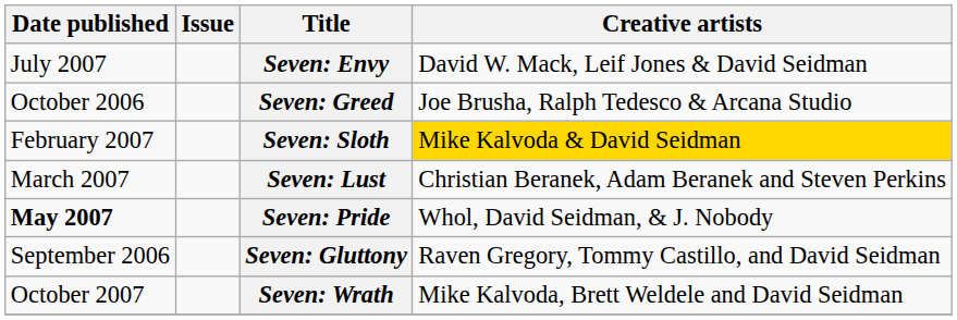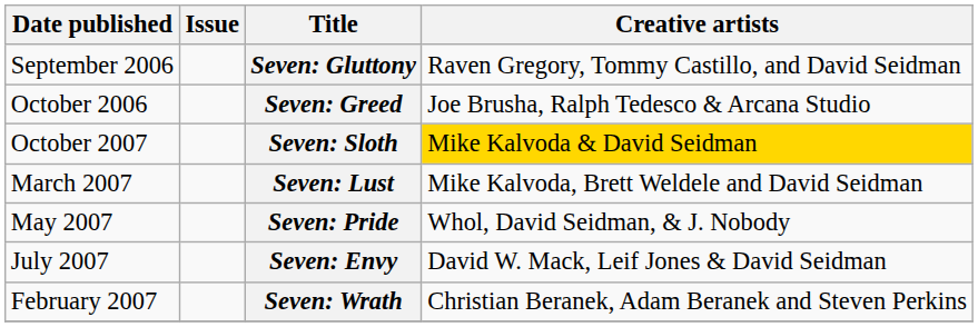 <table class="wikitable plainheaders">
 <tr>
 <th scope="col">Date published</th>
 <th scope="col">Issue</th>
 <th scope="col">Title</th>
 <th scope="col">Creative artists</th>
 </tr>
 <tr>
-<td>July 2007</td>
+<td>September 2006</td>
 <td></td>
-<th scope="row"><em>Seven: Envy</em></th>
-<td>David W. Mack, Leif Jones & David Seidman</td>
+<th scope="row"><em>Seven: Gluttony</em></th>
+<td>Raven Gregory, Tommy Castillo, and David Seidman</td>
 </tr>
 <tr>
 <td>October 2006</td>
 <td></td>
 <th scope="row"><em>Seven: Greed</em></th>
 <td>Joe Brusha, Ralph Tedesco & Arcana Studio</td>
 </tr>
 <tr>
-<td>February 2007</td>
+<td>October 2007</td>
 <td></td>
 <th scope="row"><em>Seven: Sloth</em></th>
 <td style="background: gold;">Mike Kalvoda & David Seidman</td>
 </tr>
 <tr>
 <td>March 2007</td>
 <td></td>
 <th scope="row"><em>Seven: Lust</em></th>
-<td>Christian Beranek, Adam Beranek and Steven Perkins</td>
+<td>Mike Kalvoda, Brett Weldele and David Seidman</td>
 </tr>
 <tr>
-<td><strong>May 2007</strong></td>
+<td>May 2007</td>
 <td></td>
 <th scope="row"><em>Seven: Pride</em></th>
 <td>Whol, David Seidman, & J. Nobody</td>
 </tr>
 <tr>
-<td>September 2006</td>
+<td>July 2007</td>
 <td></td>
-<th scope="row"><em>Seven: Gluttony</em></th>
-<td>Raven Gregory, Tommy Castillo, and David Seidman</td>
+<th scope="row"><em>Seven: Envy</em></th>
+<td>David W. Mack, Leif Jones & David Seidman</td>
 </tr>
 <tr>
-<td>October 2007</td>
+<td>February 2007</td>
 <td></td>
 <th scope="row"><em>Seven: Wrath</em></th>
-<td>Mike Kalvoda, Brett Weldele and David Seidman</td>
+<td>Christian Beranek, Adam Beranek and Steven Perkins</td>
 </tr>
 <tr>
 </tr>
 </table>
